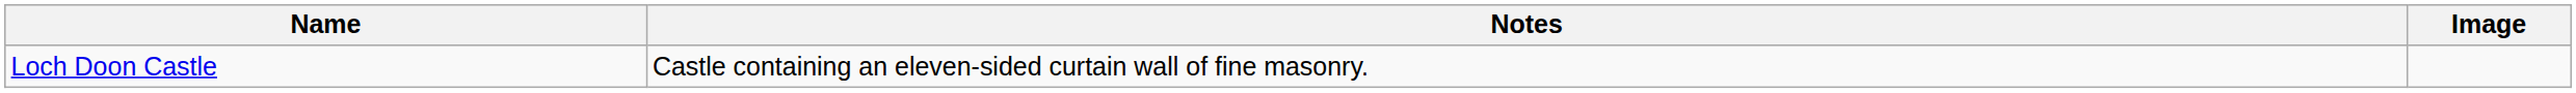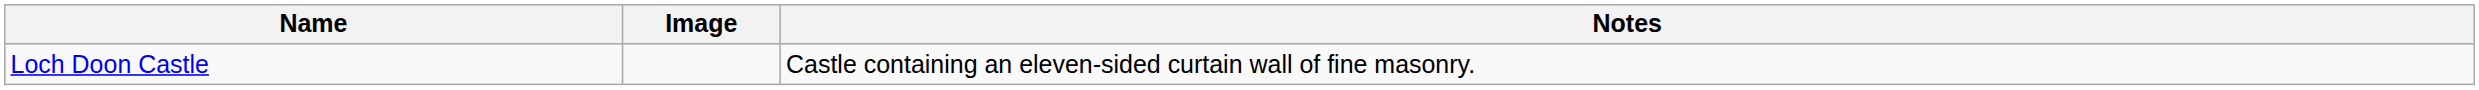 <table class="wikitable" width="100%">
 <tr>
 <th width="25%">Name<br></th>
+<th width="94px">Image</th>
 <th>Notes</th>
-<th width="94px">Image</th>
 </tr>
 <tr>
 <td><a href='#'>Loch Doon Castle</a></td>
+<td></td>
 <td>Castle containing an eleven-sided curtain wall of fine masonry.</td>
-<td></td>
 </tr>
 </table>
